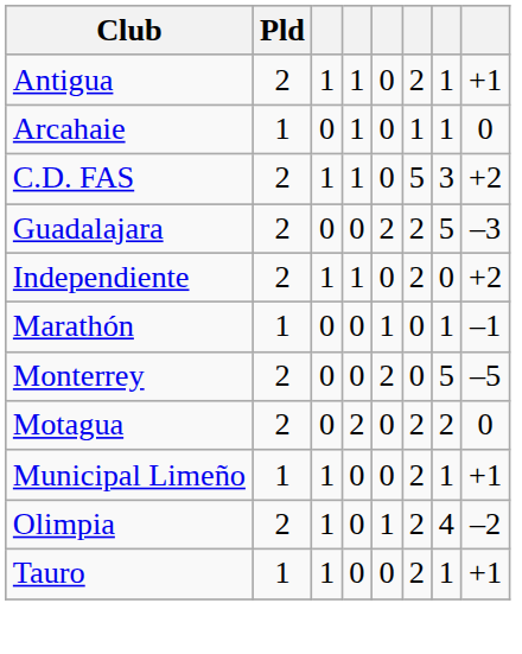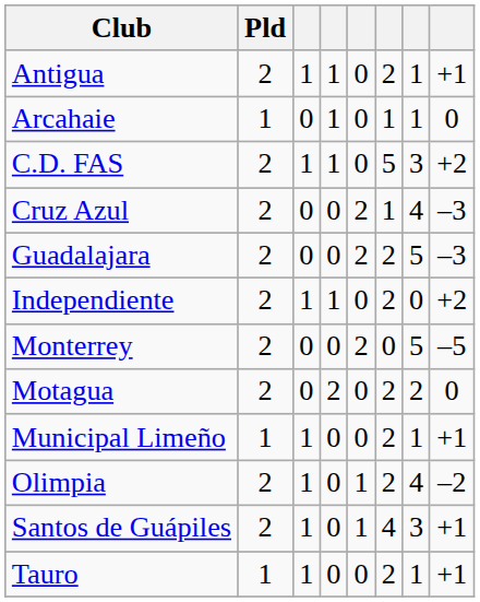 <table class="wikitable sortable" style="text-align:center;">
 <tr>
 <th>Club</th>
 <th>Pld</th>
 <th></th>
 <th></th>
 <th></th>
 <th></th>
 <th></th>
 <th></th>
 </tr>
 <tr>
 <td style="text-align:left;"> <a href='#'>Antigua</a></td>
 <td>2</td>
 <td>1</td>
 <td>1</td>
 <td>0</td>
 <td>2</td>
 <td>1</td>
 <td>+1</td>
 </tr>
 <tr>
 <td style="text-align:left;"> <a href='#'>Arcahaie</a></td>
 <td>1</td>
 <td>0</td>
 <td>1</td>
 <td>0</td>
 <td>1</td>
 <td>1</td>
 <td>0</td>
 </tr>
 <tr>
 <td style="text-align:left;"> <a href='#'>C.D. FAS</a></td>
 <td>2</td>
 <td>1</td>
 <td>1</td>
 <td>0</td>
 <td>5</td>
 <td>3</td>
 <td>+2</td>
 </tr>
 <tr>
+<td style="text-align:left;"> <a href='#'>Cruz Azul</a></td>
+<td>2</td>
+<td>0</td>
+<td>0</td>
+<td>2</td>
+<td>1</td>
+<td>4</td>
+<td>–3</td>
+</tr>
+<tr>
 <td style="text-align:left;"> <a href='#'>Guadalajara</a></td>
 <td>2</td>
 <td>0</td>
 <td>0</td>
 <td>2</td>
 <td>2</td>
 <td>5</td>
 <td>–3</td>
 </tr>
 <tr>
 <td style="text-align:left;"> <a href='#'>Independiente</a></td>
 <td>2</td>
 <td>1</td>
 <td>1</td>
 <td>0</td>
 <td>2</td>
 <td>0</td>
 <td>+2</td>
-</tr>
-<tr>
-<td style="text-align:left;"> <a href='#'>Marathón</a></td>
-<td>1</td>
-<td>0</td>
-<td>0</td>
-<td>1</td>
-<td>0</td>
-<td>1</td>
-<td>–1</td>
 </tr>
 <tr>
 <td style="text-align:left;"> <a href='#'>Monterrey</a></td>
 <td>2</td>
 <td>0</td>
 <td>0</td>
 <td>2</td>
 <td>0</td>
 <td>5</td>
 <td>–5</td>
 </tr>
 <tr>
 <td style="text-align:left;"> <a href='#'>Motagua</a></td>
 <td>2</td>
 <td>0</td>
 <td>2</td>
 <td>0</td>
 <td>2</td>
 <td>2</td>
 <td>0</td>
 </tr>
 <tr>
 <td style="text-align:left;"> <a href='#'>Municipal Limeño</a></td>
 <td>1</td>
 <td>1</td>
 <td>0</td>
 <td>0</td>
 <td>2</td>
 <td>1</td>
 <td>+1</td>
 </tr>
 <tr>
 <td style="text-align:left;"> <a href='#'>Olimpia</a></td>
 <td>2</td>
 <td>1</td>
 <td>0</td>
 <td>1</td>
 <td>2</td>
 <td>4</td>
 <td>–2</td>
 </tr>
 <tr>
+<td style="text-align:left;"> <a href='#'>Santos de Guápiles</a></td>
+<td>2</td>
+<td>1</td>
+<td>0</td>
+<td>1</td>
+<td>4</td>
+<td>3</td>
+<td>+1</td>
+</tr>
+<tr>
 <td style="text-align:left;"> <a href='#'>Tauro</a></td>
 <td>1</td>
 <td>1</td>
 <td>0</td>
 <td>0</td>
 <td>2</td>
 <td>1</td>
 <td>+1</td>
 </tr>
 </table>
